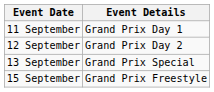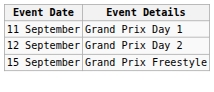 <table class="wikitable">
 <tr>
 <th>Event Date</th>
 <th>Event Details</th>
 </tr>
 <tr>
 <td>11 September</td>
 <td>Grand Prix Day 1</td>
 </tr>
 <tr>
 <td>12 September</td>
 <td>Grand Prix Day 2</td>
 </tr>
 <tr>
-<td>13 September</td>
-<td>Grand Prix Special</td>
-</tr>
-<tr>
 <td>15 September</td>
 <td>Grand Prix Freestyle</td>
 </tr>
 </table>
